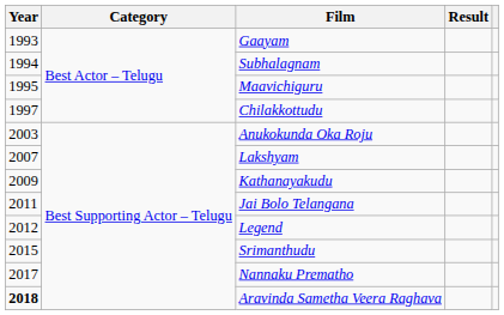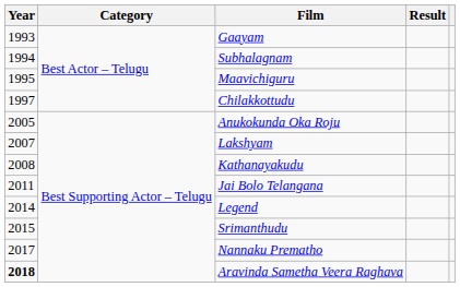 <table class="wikitable">
 <tr>
 <th>Year</th>
 <th>Category</th>
 <th>Film</th>
 <th>Result</th>
 <th></th>
 </tr>
 <tr>
 <td>1993</td>
 <td rowspan="4"><a href='#'>Best Actor – Telugu</a></td>
 <td><em><a href='#'>Gaayam</a></em></td>
 <td></td>
 <td></td>
 </tr>
 <tr>
 <td>1994</td>
 <td><em><a href='#'>Subhalagnam</a></em></td>
 <td></td>
 <td></td>
 </tr>
 <tr>
 <td>1995</td>
 <td><em><a href='#'>Maavichiguru</a></em></td>
 <td></td>
 <td></td>
 </tr>
 <tr>
 <td>1997</td>
 <td><em><a href='#'>Chilakkottudu</a></em></td>
 <td></td>
 <td></td>
 </tr>
 <tr>
-<td>2003</td>
+<td>2005</td>
 <td rowspan="8"><a href='#'>Best Supporting Actor – Telugu</a></td>
 <td><em><a href='#'>Anukokunda Oka Roju</a></em></td>
 <td></td>
 <td></td>
 </tr>
 <tr>
 <td>2007</td>
 <td><em><a href='#'>Lakshyam</a></em></td>
 <td></td>
 <td></td>
 </tr>
 <tr>
-<td>2009</td>
+<td>2008</td>
 <td><a href='#'><em>Kathanayakudu</em></a></td>
 <td></td>
 <td></td>
 </tr>
 <tr>
 <td>2011</td>
 <td><em><a href='#'>Jai Bolo Telangana</a></em></td>
 <td></td>
 <td></td>
 </tr>
 <tr>
-<td>2012</td>
+<td>2014</td>
 <td><em><a href='#'>Legend</a></em></td>
 <td></td>
 <td></td>
 </tr>
 <tr>
 <td>2015</td>
 <td><em><a href='#'>Srimanthudu</a></em></td>
 <td></td>
 <td></td>
 </tr>
 <tr>
 <td>2017</td>
 <td><em><a href='#'>Nannaku Prematho</a></em></td>
 <td></td>
 <td></td>
 </tr>
 <tr>
 <td><strong>2018</strong></td>
 <td><em><a href='#'>Aravinda Sametha Veera Raghava</a></em></td>
 <td></td>
 <td></td>
 </tr>
 </table>
